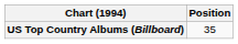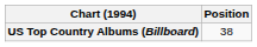 <table class="wikitable plainrowheaders" style="text-align:center">
 <tr>
 <th scope="col">Chart (1994)</th>
 <th scope="col">Position</th>
 </tr>
 <tr>
 <th scope="row">US Top Country Albums (<em>Billboard</em>)</th>
-<td>35</td>
+<td>38</td>
 </tr>
 </table>
